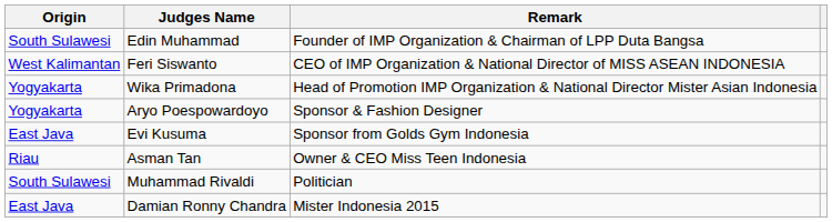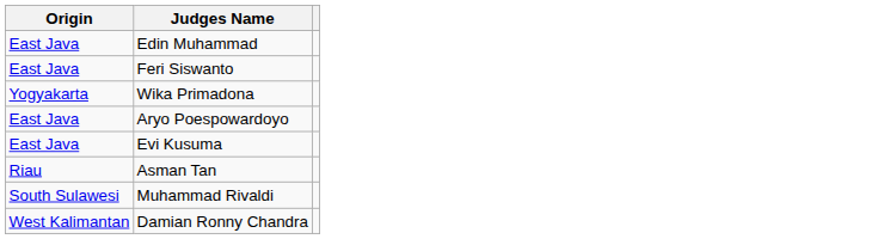 <table class="wikitable" style="font-size: 95%;">
 <tr>
 <th>Origin</th>
 <th>Judges Name</th>
-<th>Remark</th>
 <th></th>
 </tr>
 <tr>
-<td><strong></strong><a href='#'>South Sulawesi</a></td>
+<td><strong></strong><a href='#'>East Java</a></td>
 <td>Edin Muhammad</td>
-<td>Founder of IMP Organization & Chairman of LPP Duta Bangsa</td>
 <td></td>
 </tr>
 <tr>
-<td><strong></strong><a href='#'>West Kalimantan</a></td>
+<td><strong></strong><a href='#'>East Java</a></td>
 <td>Feri Siswanto</td>
-<td>CEO of IMP Organization & National Director of MISS ASEAN INDONESIA</td>
 <td></td>
 </tr>
 <tr>
 <td><strong></strong><a href='#'>Yogyakarta</a></td>
 <td>Wika Primadona</td>
-<td>Head of Promotion IMP Organization & National Director Mister Asian Indonesia</td>
 <td></td>
 </tr>
 <tr>
-<td><strong></strong><a href='#'>Yogyakarta</a></td>
+<td><strong></strong><a href='#'>East Java</a></td>
 <td>Aryo Poespowardoyo</td>
-<td>Sponsor & Fashion Designer</td>
 <td></td>
 </tr>
 <tr>
 <td><strong></strong><a href='#'>East Java</a></td>
 <td>Evi Kusuma</td>
-<td>Sponsor from Golds Gym Indonesia</td>
 <td></td>
 </tr>
 <tr>
 <td><strong></strong><a href='#'>Riau</a></td>
 <td>Asman Tan</td>
-<td>Owner & CEO Miss Teen Indonesia</td>
 <td></td>
 </tr>
 <tr>
 <td><strong></strong><a href='#'>South Sulawesi</a></td>
 <td>Muhammad Rivaldi</td>
-<td>Politician</td>
 <td></td>
 </tr>
 <tr>
-<td><strong></strong><a href='#'>East Java</a></td>
+<td><strong></strong><a href='#'>West Kalimantan</a></td>
 <td>Damian Ronny Chandra</td>
-<td>Mister Indonesia 2015</td>
 <td></td>
 </tr>
 </table>
